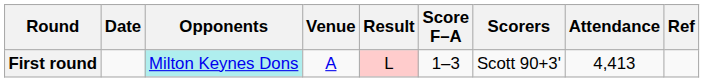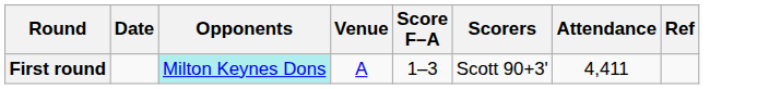 <table class="wikitable plainrowheaders" style="text-align:center">
 <tr>
 <th scope="col">Round</th>
 <th scope="col">Date</th>
 <th scope="col">Opponents</th>
 <th scope="col">Venue</th>
-<th scope="col">Result</th>
 <th scope="col">Score<br>F–A</th>
 <th scope="col" class="unsortable">Scorers</th>
 <th scope="col">Attendance</th>
 <th scope="col" class="unsortable">Ref</th>
 </tr>
 <tr>
 <th scope="row">First round</th>
 <td align="left"></td>
 <td align="left" style="background: paleturquoise;"><a href='#'>Milton Keynes Dons</a></td>
 <td><a href='#'>A</a></td>
-<td style="background-color:#FFCCCC">L</td>
 <td>1–3</td>
 <td align="left">Scott 90+3'</td>
-<td>4,413</td>
+<td>4,411</td>
 <td></td>
 </tr>
 </table>
